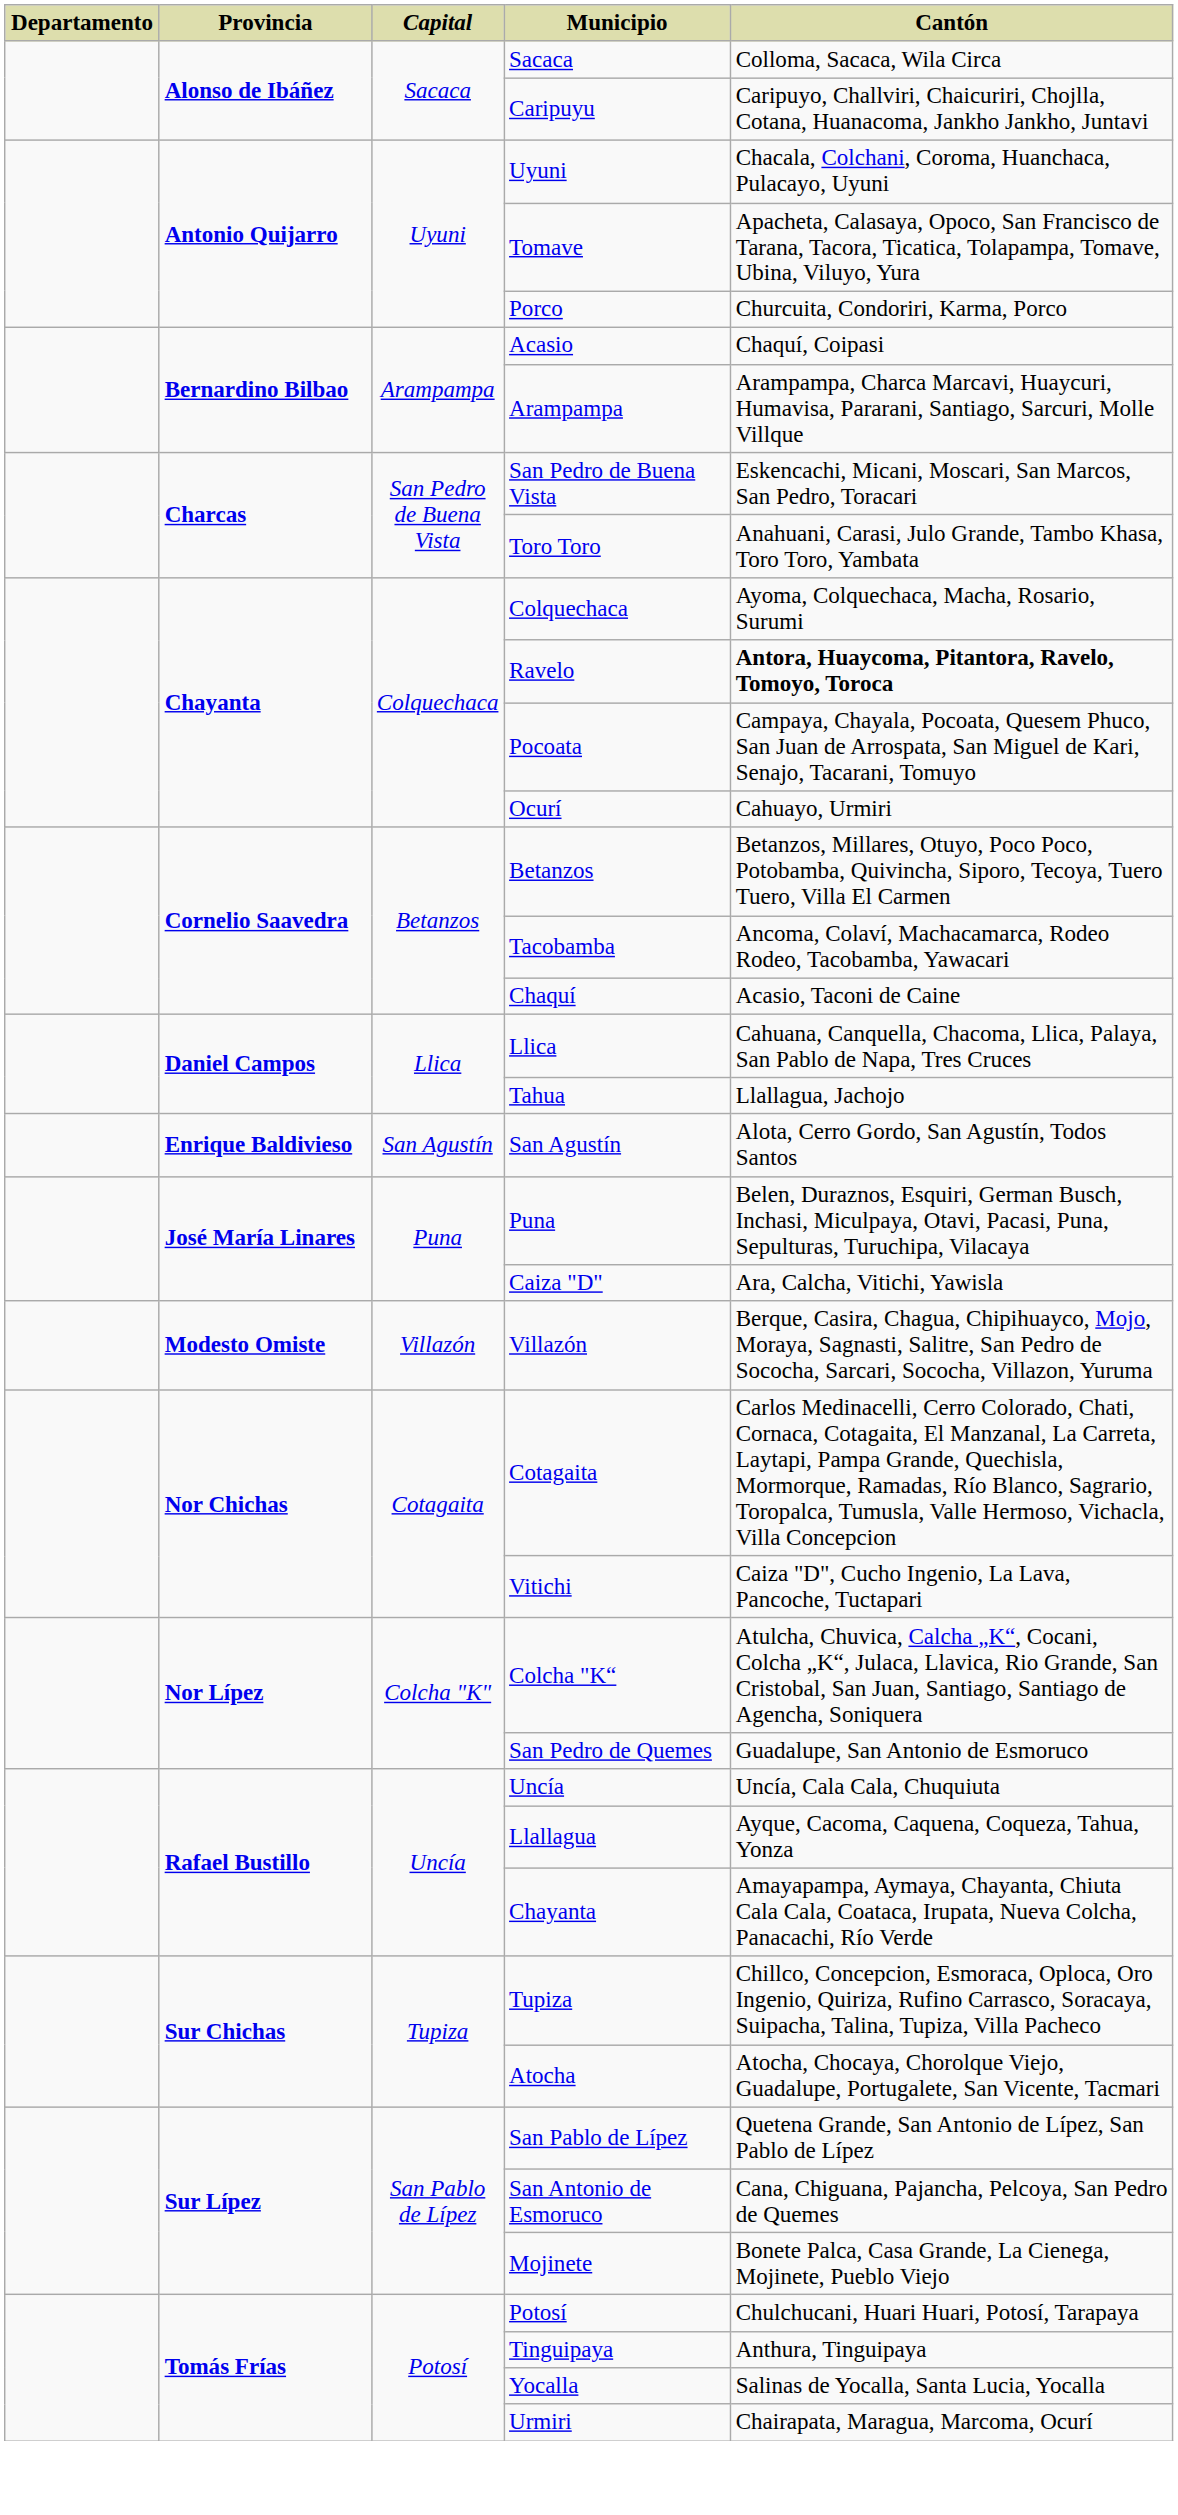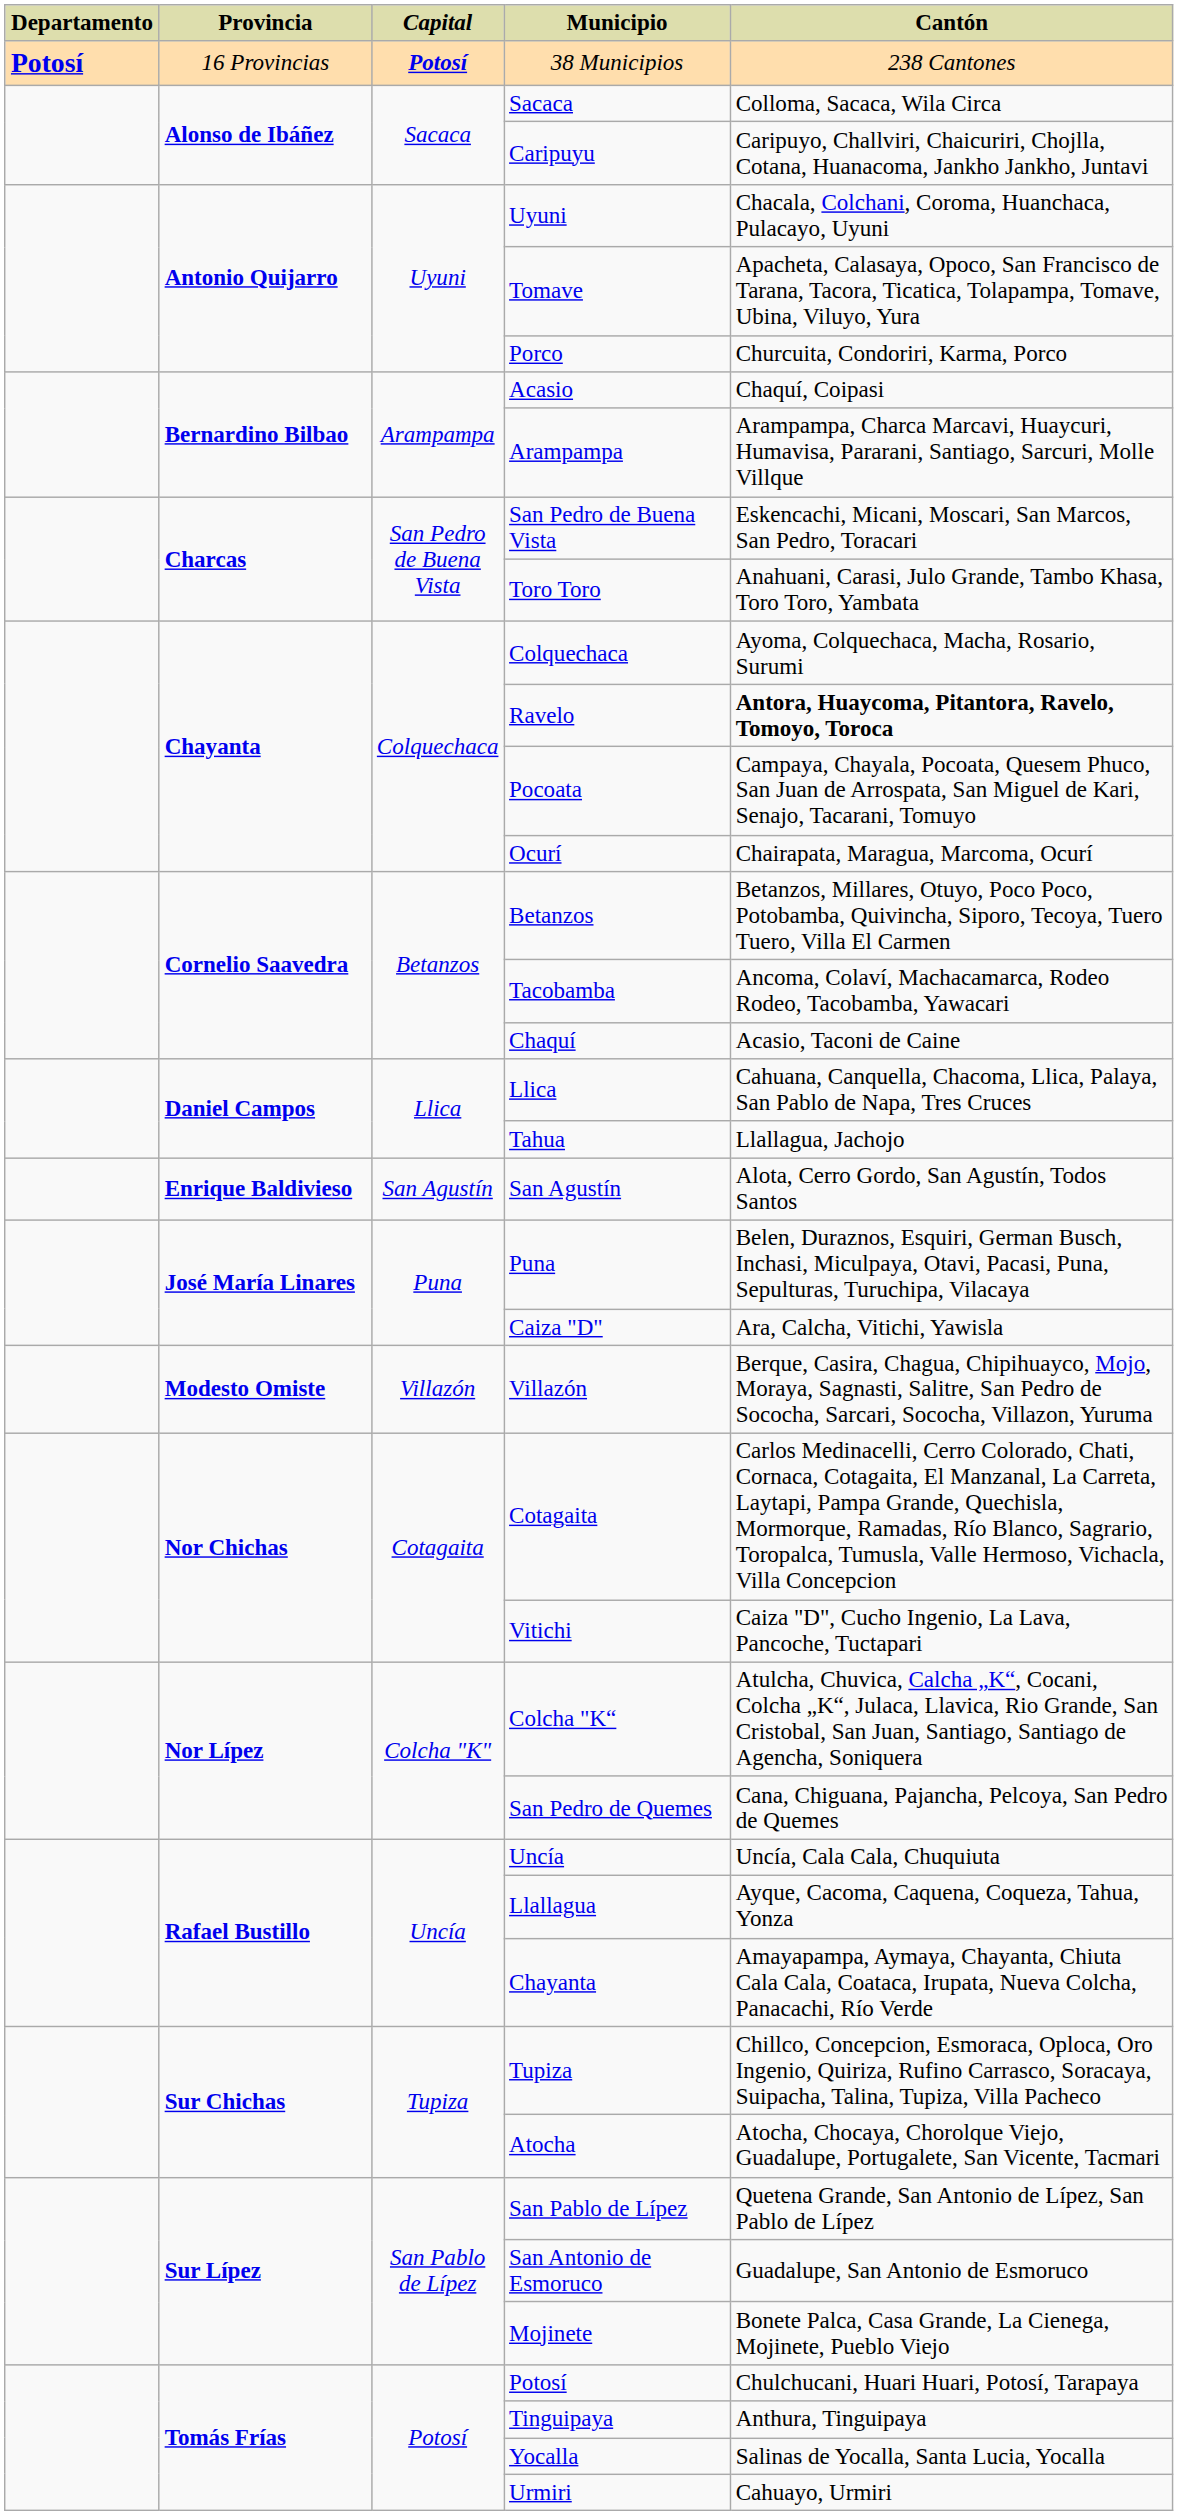 <table class="wikitable">
 <tr>
 <th style="width:100px; background:#dddead;"><strong>Departamento</strong></th>
 <th style="width:140px; background:#dddead;"><strong>Provincia</strong></th>
 <th style="width:80px; background:#dddead;"><em>Capital</em></th>
 <th style="width:150px; background:#dddead;"><strong>Municipio</strong></th>
 <th style="width:300px; background:#dddead;"><strong>Cantón</strong></th>
+</tr>
+<tr>
+<td style="text-align:left; background:#ffdead; font-size:larger;"><strong><a href='#'>Potosí</a></strong></td>
+<td style="background:#ffdead; text-align:center;"><em>16 Provincias</em></td>
+<td style="background:#ffdead; text-align:center;"><strong><em><a href='#'>Potosí</a></em></strong></td>
+<td style="background:#ffdead; text-align:center;"><em>38 Municipios</em></td>
+<td style="background:#ffdead; text-align:center;"><em>238 Cantones</em></td>
 </tr>
 <tr>
 <td rowspan=2></td>
 <td rowspan=2><strong><a href='#'>Alonso de Ibáñez</a></strong></td>
 <td style="text-align:center;" rowspan="2"><em><a href='#'>Sacaca</a></em></td>
 <td><a href='#'>Sacaca</a></td>
 <td>Colloma, Sacaca, Wila Circa</td>
 </tr>
 <tr>
 <td><a href='#'>Caripuyu</a></td>
 <td>Caripuyo, Challviri, Chaicuriri, Chojlla, Cotana,     Huanacoma, Jankho Jankho, Juntavi</td>
 </tr>
 <tr>
 <td rowspan=3></td>
 <td rowspan=3><strong><a href='#'>Antonio Quijarro</a></strong></td>
 <td style="text-align:center;" rowspan="3"><em><a href='#'>Uyuni</a></em></td>
 <td><a href='#'>Uyuni</a></td>
 <td>Chacala, <a href='#'>Colchani</a>, Coroma, Huanchaca, Pulacayo, Uyuni</td>
 </tr>
 <tr>
 <td><a href='#'>Tomave</a></td>
 <td>Apacheta, Calasaya, Opoco, San Francisco de Tarana,       Tacora, Ticatica, Tolapampa, Tomave, Ubina, Viluyo, Yura</td>
 </tr>
 <tr>
 <td><a href='#'>Porco</a></td>
 <td>Churcuita, Condoriri, Karma, Porco</td>
 </tr>
 <tr>
 <td rowspan=2></td>
 <td rowspan=2><strong><a href='#'>Bernardino Bilbao</a></strong></td>
 <td style="text-align:center;" rowspan="2"><em><a href='#'>Arampampa</a></em></td>
 <td><a href='#'>Acasio</a></td>
 <td>Chaquí, Coipasi</td>
 </tr>
 <tr>
 <td><a href='#'>Arampampa</a></td>
 <td>Arampampa, Charca Marcavi, Huaycuri, Humavisa, Pararani, Santiago, Sarcuri, Molle Villque</td>
 </tr>
 <tr>
 <td rowspan=2></td>
 <td rowspan=2><strong><a href='#'>Charcas</a></strong></td>
 <td style="text-align:center;" rowspan="2"><em><a href='#'>San Pedro de Buena Vista</a></em></td>
 <td><a href='#'>San Pedro de Buena Vista</a></td>
 <td>Eskencachi, Micani, Moscari, San Marcos, San Pedro, Toracari</td>
 </tr>
 <tr>
 <td><a href='#'>Toro Toro</a></td>
 <td>Anahuani, Carasi, Julo Grande, Tambo Khasa, Toro Toro, Yambata</td>
 </tr>
 <tr>
 <td rowspan=4></td>
 <td rowspan=4><strong><a href='#'>Chayanta</a></strong></td>
 <td style="text-align:center;" rowspan="4"><em><a href='#'>Colquechaca</a></em></td>
 <td><a href='#'>Colquechaca</a></td>
 <td>Ayoma, Colquechaca, Macha, Rosario, Surumi</td>
 </tr>
 <tr>
 <td><a href='#'>Ravelo</a></td>
 <td><strong>Antora, Huaycoma, Pitantora, Ravelo, Tomoyo, Toroca</strong></td>
 </tr>
 <tr>
 <td><a href='#'>Pocoata</a></td>
 <td>Campaya, Chayala, Pocoata, Quesem Phuco, San Juan de Arrospata, San Miguel de Kari, Senajo, Tacarani, Tomuyo</td>
 </tr>
 <tr>
 <td><a href='#'>Ocurí</a></td>
-<td>Cahuayo, Urmiri</td>
+<td>Chairapata, Maragua, Marcoma, Ocurí</td>
 </tr>
 <tr>
 <td rowspan=3></td>
 <td rowspan=3><strong><a href='#'>Cornelio Saavedra</a></strong></td>
 <td style="text-align:center;" rowspan="3"><em><a href='#'>Betanzos</a></em></td>
 <td><a href='#'>Betanzos</a></td>
 <td>Betanzos, Millares, Otuyo, Poco Poco, Potobamba, Quivincha, Siporo, Tecoya, Tuero Tuero, Villa El Carmen</td>
 </tr>
 <tr>
 <td><a href='#'>Tacobamba</a></td>
 <td>Ancoma, Colaví, Machacamarca, Rodeo Rodeo, Tacobamba, Yawacari</td>
 </tr>
 <tr>
 <td><a href='#'>Chaquí</a></td>
 <td>Acasio, Taconi de Caine</td>
 </tr>
 <tr>
 <td rowspan=2></td>
 <td rowspan=2><strong><a href='#'>Daniel Campos</a></strong></td>
 <td style="text-align:center;" rowspan="2"><em><a href='#'>Llica</a></em></td>
 <td><a href='#'>Llica</a></td>
 <td>Cahuana, Canquella, Chacoma, Llica, Palaya, San Pablo de Napa, Tres Cruces</td>
 </tr>
 <tr>
 <td><a href='#'>Tahua</a></td>
 <td>Llallagua, Jachojo</td>
 </tr>
 <tr>
 <td></td>
 <td><strong><a href='#'>Enrique Baldivieso</a></strong></td>
 <td style="text-align:center;"><em><a href='#'>San Agustín</a></em></td>
 <td><a href='#'>San Agustín</a></td>
 <td>Alota, Cerro Gordo, San Agustín, Todos Santos</td>
 </tr>
 <tr>
 <td rowspan=2></td>
 <td rowspan=2><strong><a href='#'>José María Linares</a></strong></td>
 <td style="text-align:center;" rowspan="2"><em><a href='#'>Puna</a></em></td>
 <td><a href='#'>Puna</a></td>
 <td>Belen, Duraznos, Esquiri, German Busch, Inchasi, Miculpaya, Otavi, Pacasi, Puna, Sepulturas, Turuchipa, Vilacaya</td>
 </tr>
 <tr>
 <td><a href='#'>Caiza "D"</a></td>
 <td>Ara, Calcha, Vitichi, Yawisla</td>
 </tr>
 <tr>
 <td></td>
 <td><strong><a href='#'>Modesto Omiste</a></strong></td>
 <td style="text-align:center;"><em><a href='#'>Villazón</a></em></td>
 <td><a href='#'>Villazón</a></td>
 <td>Berque, Casira, Chagua, Chipihuayco, <a href='#'>Mojo</a>, Moraya, Sagnasti, Salitre, San Pedro de Sococha, Sarcari, Sococha, Villazon, Yuruma</td>
 </tr>
 <tr>
 <td rowspan=2></td>
 <td rowspan=2><strong><a href='#'>Nor Chichas</a></strong></td>
 <td style="text-align:center;" rowspan="2"><em><a href='#'>Cotagaita</a></em></td>
 <td><a href='#'>Cotagaita</a></td>
 <td>Carlos Medinacelli, Cerro Colorado, Chati, Cornaca, Cotagaita, El Manzanal, La Carreta, Laytapi, Pampa Grande, Quechisla, Mormorque, Ramadas, Río Blanco, Sagrario, Toropalca, Tumusla, Valle Hermoso, Vichacla, Villa Concepcion</td>
 </tr>
 <tr>
 <td><a href='#'>Vitichi</a></td>
 <td>Caiza "D", Cucho Ingenio, La Lava, Pancoche, Tuctapari</td>
 </tr>
 <tr>
 <td rowspan=2></td>
 <td rowspan=2><strong><a href='#'>Nor Lípez</a></strong></td>
 <td style="text-align:center;" rowspan="2"><em><a href='#'>Colcha "K"</a></em></td>
 <td><a href='#'>Colcha "K“</a></td>
 <td>Atulcha, Chuvica, <a href='#'>Calcha „K“</a>, Cocani, Colcha „K“, Julaca, Llavica, Rio Grande, San Cristobal, San Juan, Santiago, Santiago de Agencha, Soniquera</td>
 </tr>
 <tr>
 <td><a href='#'>San Pedro de Quemes</a></td>
-<td>Guadalupe, San Antonio de Esmoruco</td>
+<td>Cana, Chiguana, Pajancha, Pelcoya, San Pedro de Quemes</td>
 </tr>
 <tr>
 <td rowspan=3></td>
 <td rowspan=3><strong><a href='#'>Rafael Bustillo</a></strong></td>
 <td style="text-align:center;" rowspan="3"><em><a href='#'>Uncía</a></em></td>
 <td><a href='#'>Uncía</a></td>
 <td>Uncía, Cala Cala, Chuquiuta</td>
 </tr>
 <tr>
 <td><a href='#'>Llallagua</a></td>
 <td>Ayque, Cacoma, Caquena, Coqueza, Tahua, Yonza</td>
 </tr>
 <tr>
 <td><a href='#'>Chayanta</a></td>
 <td>Amayapampa, Aymaya, Chayanta, Chiuta Cala Cala, Coataca, Irupata, Nueva Colcha, Panacachi, Río Verde</td>
 </tr>
 <tr>
 <td rowspan=2></td>
 <td rowspan=2><strong><a href='#'>Sur Chichas</a></strong></td>
 <td style="text-align:center;" rowspan="2"><em><a href='#'>Tupiza</a></em></td>
 <td><a href='#'>Tupiza</a></td>
 <td>Chillco, Concepcion, Esmoraca, Oploca, Oro Ingenio, Quiriza, Rufino Carrasco, Soracaya, Suipacha, Talina, Tupiza, Villa Pacheco</td>
 </tr>
 <tr>
 <td><a href='#'>Atocha</a></td>
 <td>Atocha, Chocaya, Chorolque Viejo, Guadalupe, Portugalete, San Vicente, Tacmari</td>
 </tr>
 <tr>
 <td rowspan=3></td>
 <td rowspan=3><strong><a href='#'>Sur Lípez</a></strong></td>
 <td style="text-align:center;" rowspan="3"><em><a href='#'>San Pablo de Lípez</a></em></td>
 <td><a href='#'>San Pablo de Lípez</a></td>
 <td>Quetena Grande, San Antonio de Lípez, San Pablo de Lípez</td>
 </tr>
 <tr>
 <td><a href='#'>San Antonio de Esmoruco</a></td>
-<td>Cana, Chiguana, Pajancha, Pelcoya, San Pedro de Quemes</td>
+<td>Guadalupe, San Antonio de Esmoruco</td>
 </tr>
 <tr>
 <td><a href='#'>Mojinete</a></td>
 <td>Bonete Palca, Casa Grande, La Cienega, Mojinete, Pueblo Viejo</td>
 </tr>
 <tr>
 <td rowspan=4></td>
 <td rowspan=4><strong><a href='#'>Tomás Frías</a></strong></td>
 <td style="text-align:center;" rowspan="4"><em><a href='#'>Potosí</a></em></td>
 <td><a href='#'>Potosí</a></td>
 <td>Chulchucani, Huari Huari, Potosí, Tarapaya</td>
 </tr>
 <tr>
 <td><a href='#'>Tinguipaya</a></td>
 <td>Anthura, Tinguipaya</td>
 </tr>
 <tr>
 <td><a href='#'>Yocalla</a></td>
 <td>Salinas de Yocalla, Santa Lucia, Yocalla</td>
 </tr>
 <tr>
 <td><a href='#'>Urmiri</a></td>
-<td>Chairapata, Maragua, Marcoma, Ocurí</td>
+<td>Cahuayo, Urmiri</td>
 </tr>
 </table>
